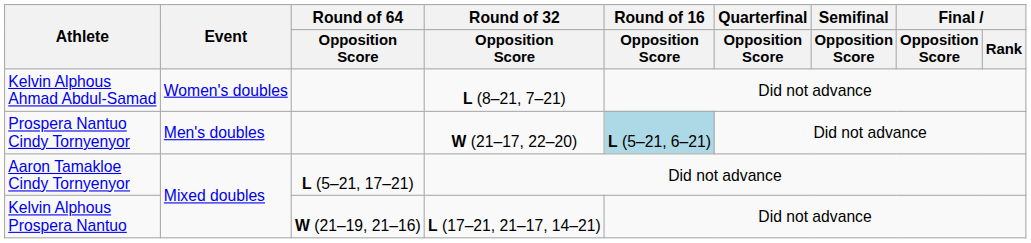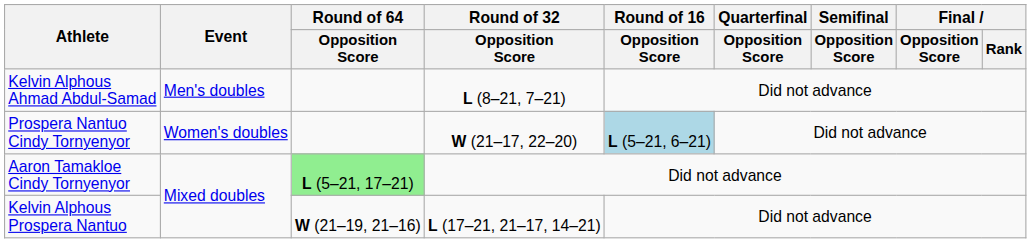 <table class=wikitable style="font-size:90%">
 <tr>
 <th rowspan=2>Athlete</th>
 <th rowspan=2>Event</th>
 <th>Round of 64</th>
 <th>Round of 32</th>
 <th>Round of 16</th>
 <th>Quarterfinal</th>
 <th>Semifinal</th>
 <th colspan=2>Final / </th>
 </tr>
 <tr style="font-size:95%">
 <th>Opposition<br>Score</th>
 <th>Opposition<br>Score</th>
 <th>Opposition<br>Score</th>
 <th>Opposition<br>Score</th>
 <th>Opposition<br>Score</th>
 <th>Opposition<br>Score</th>
 <th>Rank</th>
 </tr>
 <tr align=center>
 <td align=left><a href='#'>Kelvin Alphous</a><br><a href='#'>Ahmad Abdul-Samad</a></td>
-<td align=left><a href='#'>Women's doubles</a></td>
+<td align=left><a href='#'>Men's doubles</a></td>
 <td></td>
 <td><br><strong>L</strong> (8–21, 7–21)</td>
 <td colspan="5">Did not advance</td>
 </tr>
 <tr align=center>
 <td align=left><a href='#'>Prospera Nantuo</a><br><a href='#'>Cindy Tornyenyor</a></td>
-<td align=left><a href='#'>Men's doubles</a></td>
+<td align=left><a href='#'>Women's doubles</a></td>
 <td></td>
 <td><br><strong>W</strong> (21–17, 22–20)</td>
 <td style="background: lightblue;"><br><strong>L</strong> (5–21, 6–21)</td>
 <td colspan="4">Did not advance</td>
 </tr>
 <tr align=center>
 <td align=left><a href='#'>Aaron Tamakloe</a><br><a href='#'>Cindy Tornyenyor</a></td>
 <td align=left rowspan=2><a href='#'>Mixed doubles</a></td>
-<td><br><strong>L</strong> (5–21, 17–21)</td>
+<td style="background: lightgreen;"><br><strong>L</strong> (5–21, 17–21)</td>
 <td colspan="6">Did not advance</td>
 </tr>
 <tr align=center>
 <td align=left><a href='#'>Kelvin Alphous</a><br><a href='#'>Prospera Nantuo</a></td>
 <td><br><strong>W</strong> (21–19, 21–16)</td>
 <td><br><strong>L</strong> (17–21, 21–17, 14–21)</td>
 <td colspan="5">Did not advance</td>
 </tr>
 </table>
